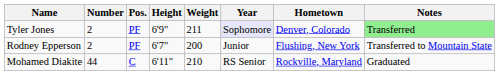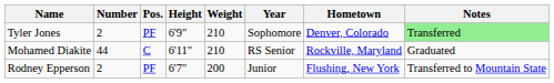 <table class="wikitable sortable" border="1">
 <tr>
 <th>Name</th>
 <th>Number</th>
 <th>Pos.</th>
 <th>Height</th>
 <th>Weight</th>
 <th>Year</th>
 <th>Hometown</th>
 <th class="unsortable">Notes</th>
 </tr>
 <tr>
 <td sortname>Tyler Jones</td>
 <td>2</td>
 <td><a href='#'>PF</a></td>
 <td>6'9"</td>
-<td>211</td>
-<td style="background: lavender;">Sophomore</td>
+<td>210</td>
+<td>Sophomore</td>
 <td><a href='#'>Denver, Colorado</a></td>
 <td style="background: lightgreen;">Transferred</td>
+</tr>
+<tr>
+<td sortname>Mohamed Diakite</td>
+<td>44</td>
+<td><a href='#'>C</a></td>
+<td>6'11"</td>
+<td>210</td>
+<td>RS Senior</td>
+<td><a href='#'>Rockville, Maryland</a></td>
+<td>Graduated</td>
 </tr>
 <tr>
 <td sortname>Rodney Epperson</td>
 <td>2</td>
 <td><a href='#'>PF</a></td>
 <td>6'7"</td>
 <td>200</td>
 <td>Junior</td>
 <td><a href='#'>Flushing, New York</a></td>
 <td>Transferred to <a href='#'>Mountain State</a></td>
 </tr>
-<tr>
-<td sortname>Mohamed Diakite</td>
-<td>44</td>
-<td><a href='#'>C</a></td>
-<td>6'11"</td>
-<td>210</td>
-<td>RS Senior</td>
-<td><a href='#'>Rockville, Maryland</a></td>
-<td>Graduated</td>
-</tr>
 </table>
